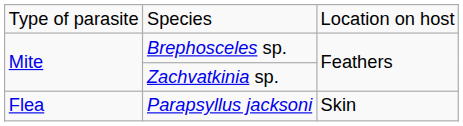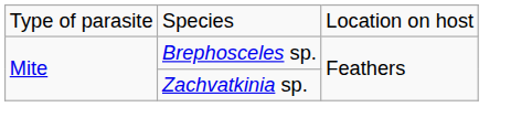 <table class="wikitable">
 <tr>
 <td>Type of parasite</td>
 <td>Species</td>
 <td>Location on host</td>
 </tr>
 <tr>
 <td rowspan="2"><a href='#'>Mite</a></td>
 <td><em><a href='#'>Brephosceles</a></em> sp.</td>
 <td rowspan="2">Feathers</td>
 </tr>
 <tr>
 <td><em><a href='#'>Zachvatkinia</a></em> sp.</td>
 </tr>
-<tr>
-<td><a href='#'>Flea</a></td>
-<td><em><a href='#'>Parapsyllus jacksoni</a></em></td>
-<td>Skin</td>
-</tr>
 </table>
